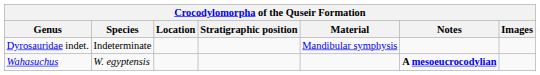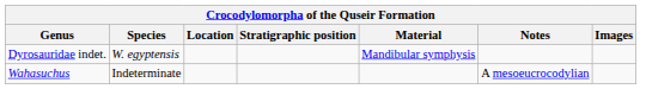 <table class="wikitable" align="center">
 <tr>
 <th colspan="7" align="center"><a href='#'>Crocodylomorpha</a> of the Quseir Formation</th>
 </tr>
 <tr>
 <th>Genus</th>
 <th>Species</th>
 <th>Location</th>
 <th>Stratigraphic position</th>
 <th>Material</th>
 <th>Notes</th>
 <th>Images</th>
 </tr>
 <tr>
 <td><a href='#'>Dyrosauridae</a> indet.</td>
-<td>Indeterminate</td>
+<td><em>W. egyptensis</em></td>
 <td></td>
 <td></td>
 <td><a href='#'>Mandibular symphysis</a></td>
 <td></td>
 <td></td>
 </tr>
 <tr>
 <td><em><a href='#'>Wahasuchus</a></em></td>
-<td><em>W. egyptensis</em></td>
+<td>Indeterminate</td>
 <td></td>
 <td></td>
 <td></td>
-<td><strong>A <a href='#'>mesoeucrocodylian</a></strong></td>
+<td>A <a href='#'>mesoeucrocodylian</a></td>
 <td></td>
 </tr>
 </table>
